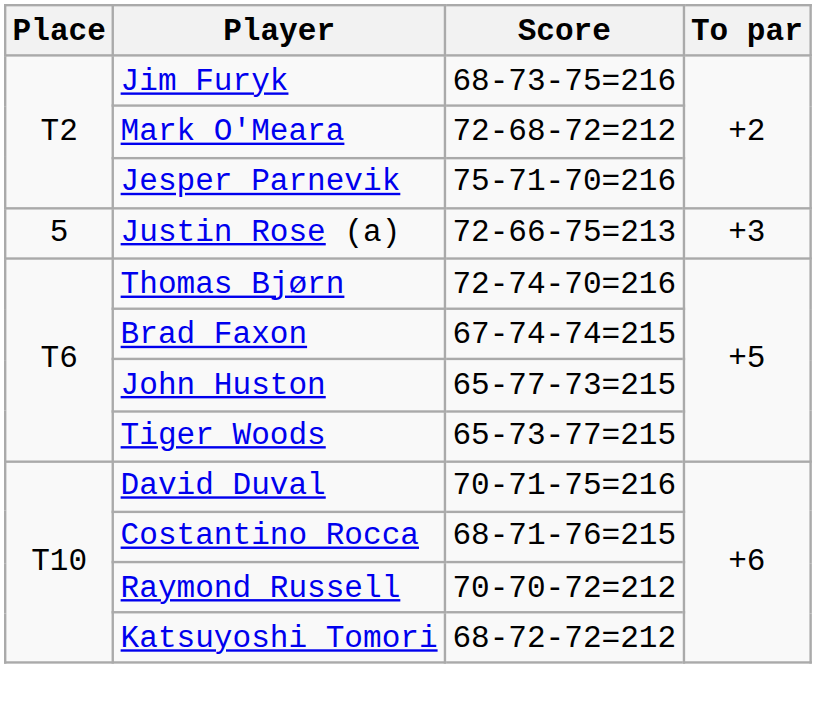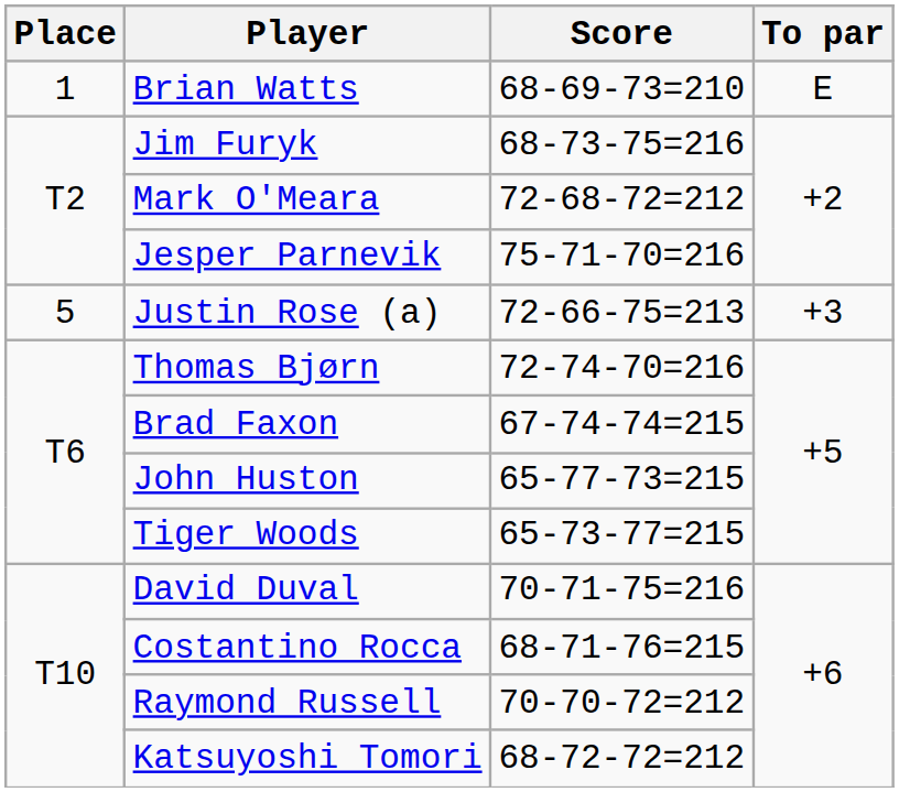 <table class="wikitable">
 <tr>
 <th>Place</th>
 <th>Player</th>
 <th>Score</th>
 <th>To par</th>
+</tr>
+<tr>
+<td align=center>1</td>
+<td> <a href='#'>Brian Watts</a></td>
+<td align=center>68-69-73=210</td>
+<td align=center>E</td>
 </tr>
 <tr>
 <td rowspan="3" align=center>T2</td>
 <td> <a href='#'>Jim Furyk</a></td>
 <td align=center>68-73-75=216</td>
 <td rowspan="3" align=center>+2</td>
 </tr>
 <tr>
 <td> <a href='#'>Mark O'Meara</a></td>
 <td align=center>72-68-72=212</td>
 </tr>
 <tr>
 <td> <a href='#'>Jesper Parnevik</a></td>
 <td align=center>75-71-70=216</td>
 </tr>
 <tr>
 <td align=center>5</td>
 <td> <a href='#'>Justin Rose</a> (a)</td>
 <td align=center>72-66-75=213</td>
 <td align=center>+3</td>
 </tr>
 <tr>
 <td rowspan="4" align=center>T6</td>
 <td> <a href='#'>Thomas Bjørn</a></td>
 <td align=center>72-74-70=216</td>
 <td rowspan="4" align=center>+5</td>
 </tr>
 <tr>
 <td> <a href='#'>Brad Faxon</a></td>
 <td align=center>67-74-74=215</td>
 </tr>
 <tr>
 <td> <a href='#'>John Huston</a></td>
 <td align=center>65-77-73=215</td>
 </tr>
 <tr>
 <td> <a href='#'>Tiger Woods</a></td>
 <td align=center>65-73-77=215</td>
 </tr>
 <tr>
 <td rowspan="4" align=center>T10</td>
 <td> <a href='#'>David Duval</a></td>
 <td align=center>70-71-75=216</td>
 <td rowspan="4" align=center>+6</td>
 </tr>
 <tr>
 <td> <a href='#'>Costantino Rocca</a></td>
 <td align=center>68-71-76=215</td>
 </tr>
 <tr>
 <td> <a href='#'>Raymond Russell</a></td>
 <td align=center>70-70-72=212</td>
 </tr>
 <tr>
 <td> <a href='#'>Katsuyoshi Tomori</a></td>
 <td align=center>68-72-72=212</td>
 </tr>
 </table>
